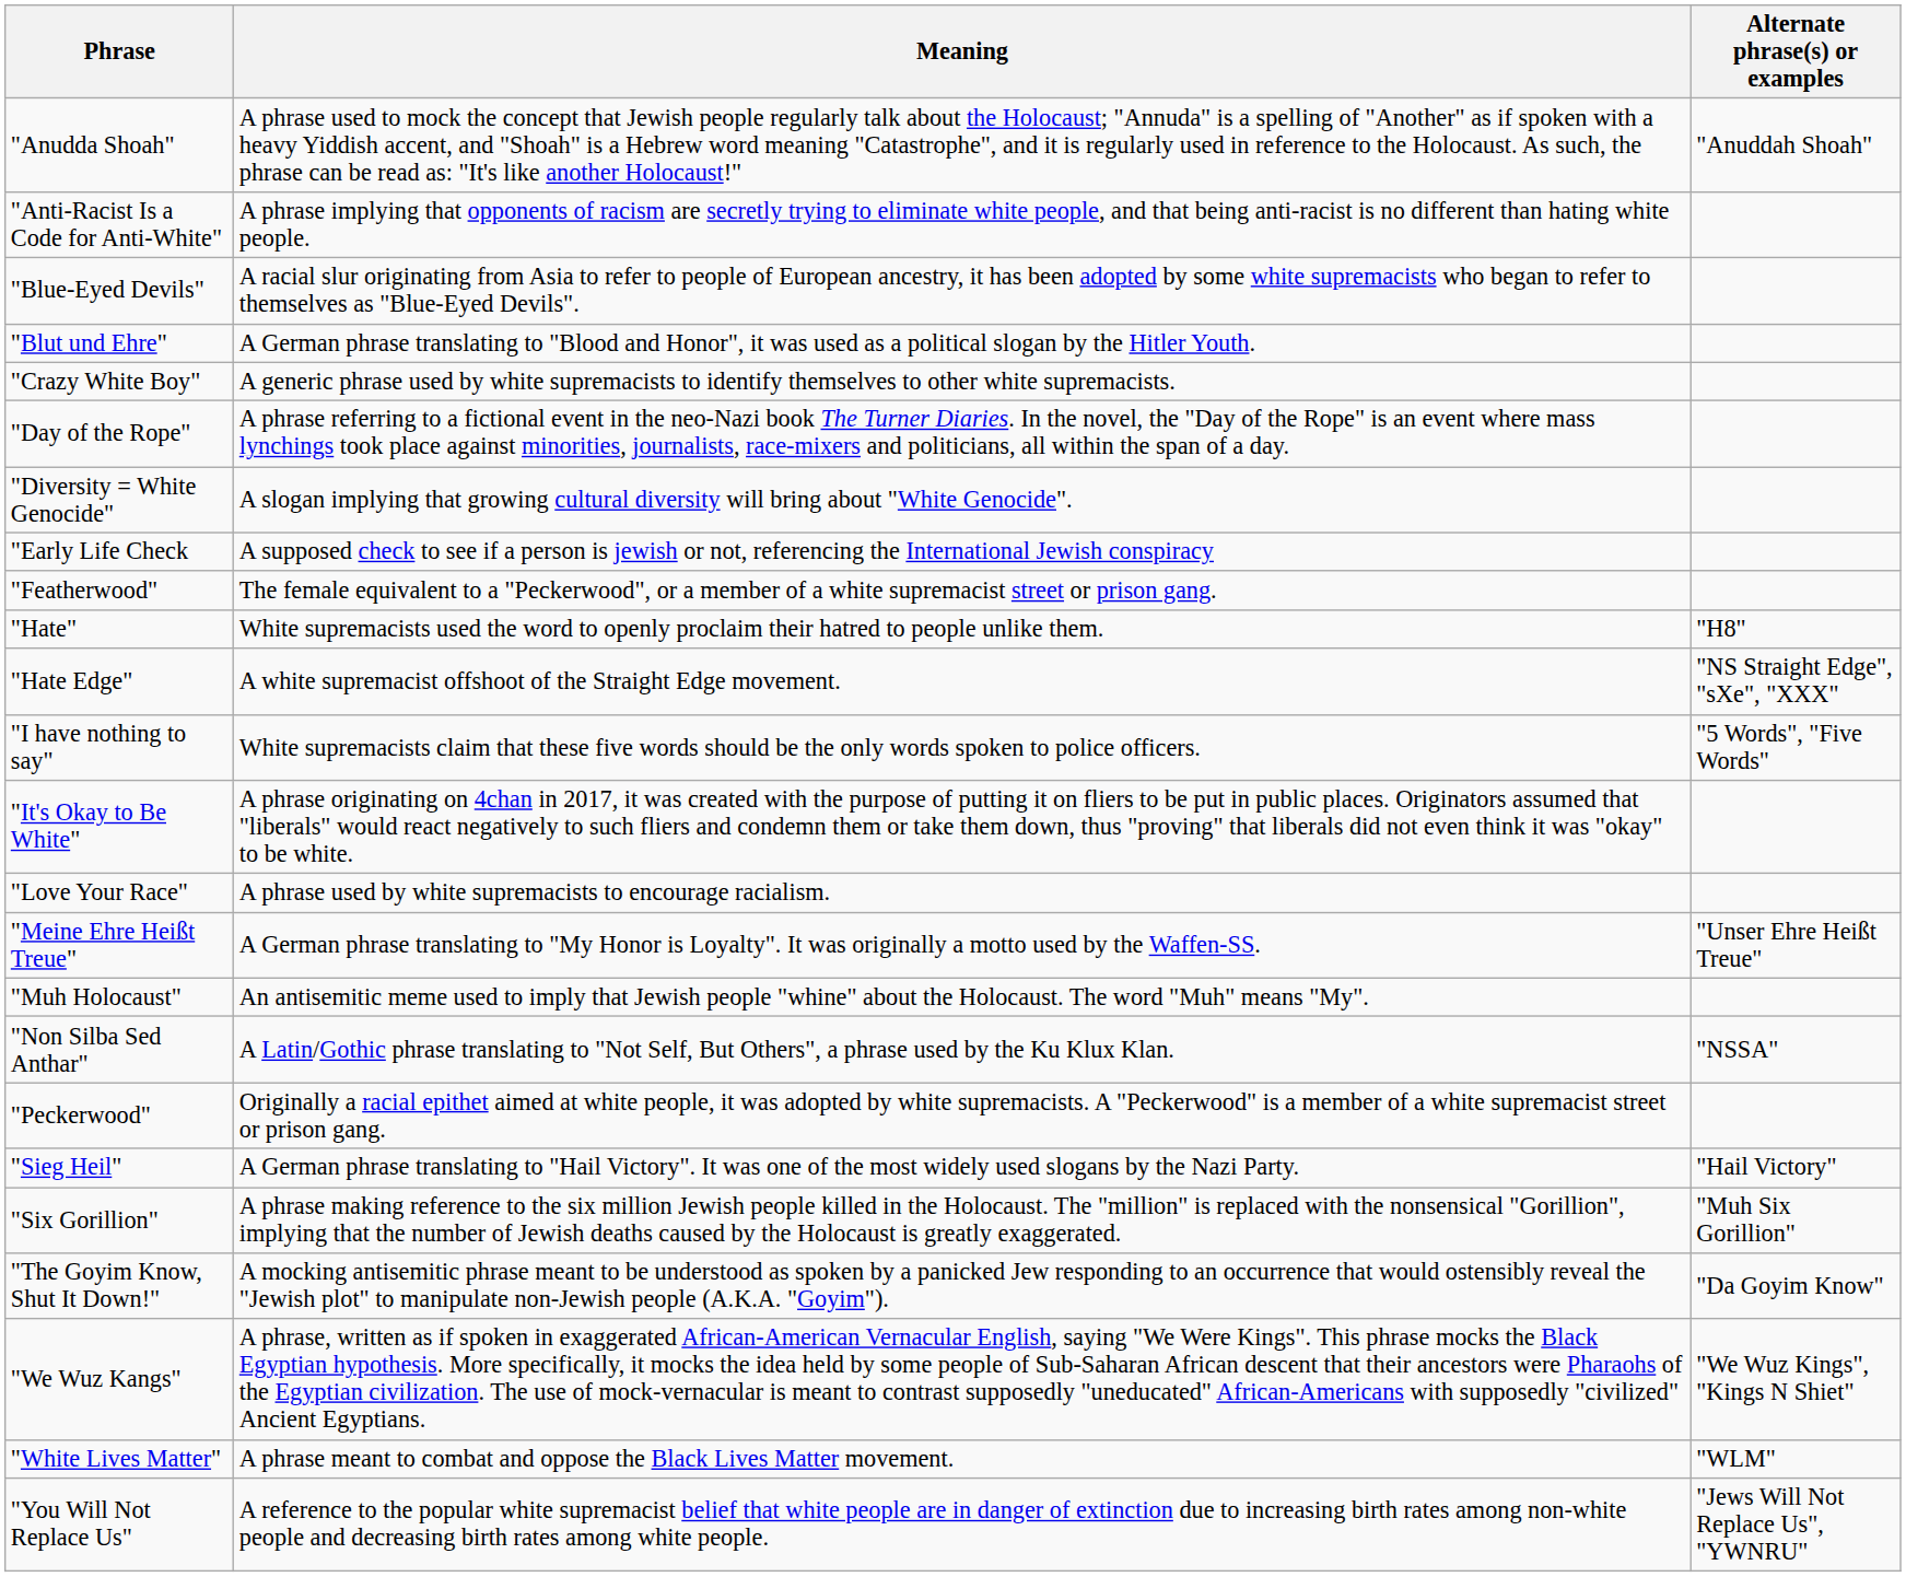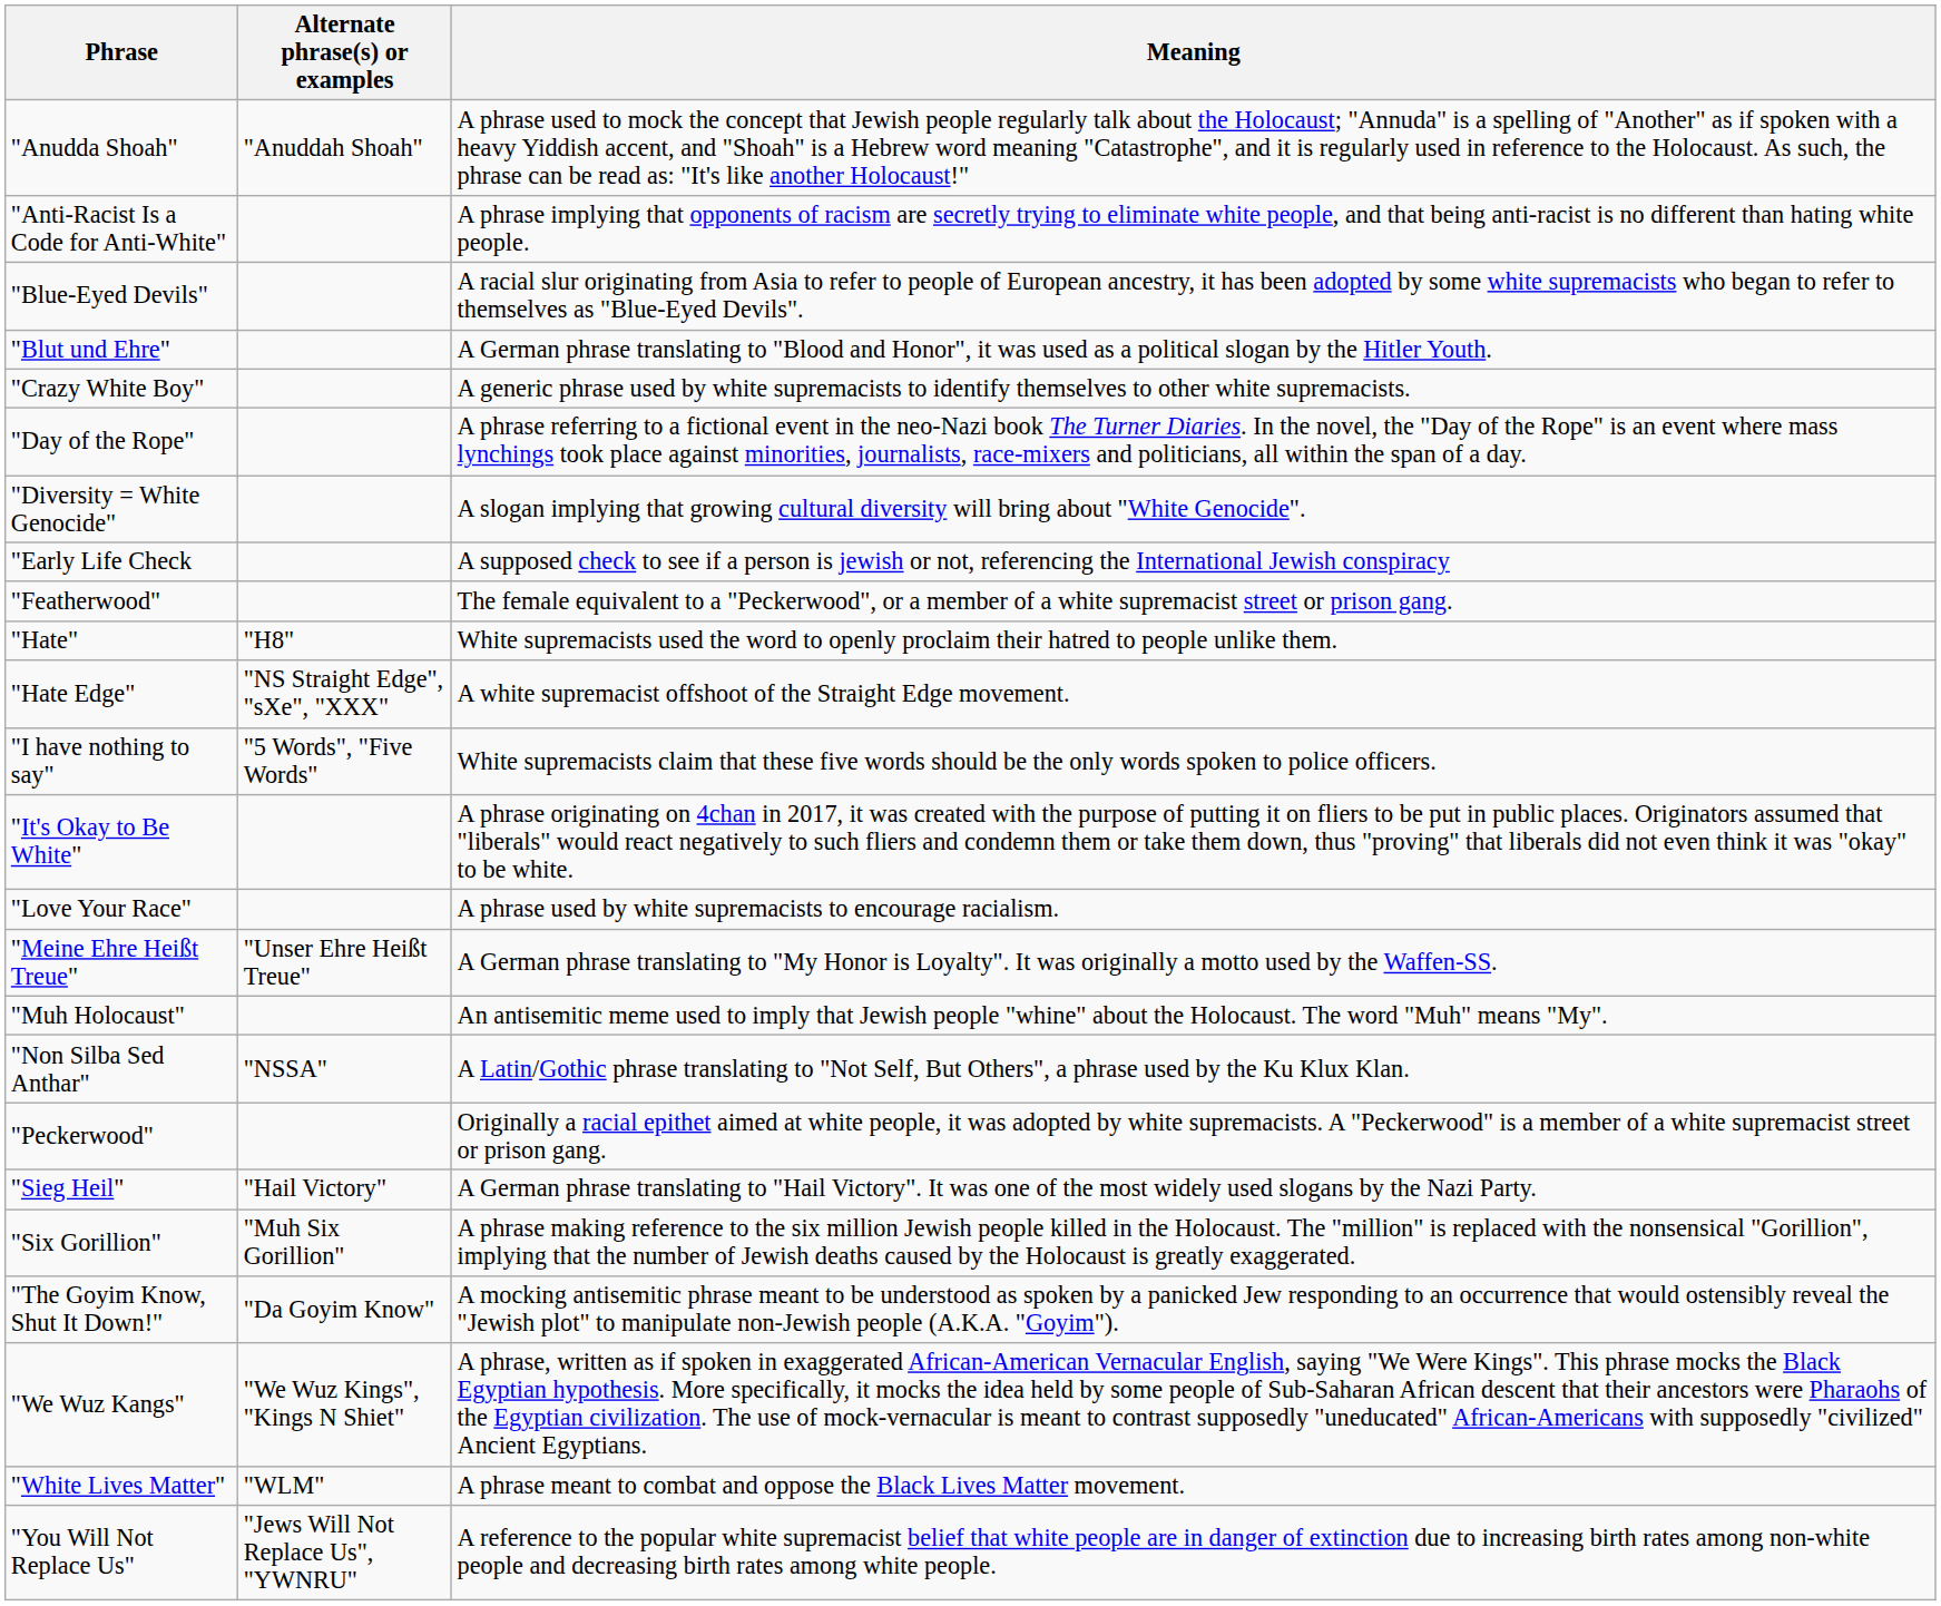 <table class="wikitable sortable sticky-header">
 <tr>
 <th>Phrase</th>
+<th>Alternate phrase(s) or examples</th>
 <th>Meaning</th>
-<th>Alternate phrase(s) or examples</th>
 </tr>
 <tr>
 <td>"Anudda Shoah"</td>
+<td>"Anuddah Shoah"</td>
 <td>A phrase used to mock the concept that Jewish people regularly talk about <a href='#'>the Holocaust</a>; "Annuda" is a spelling of "Another" as if spoken with a heavy Yiddish accent, and "Shoah" is a Hebrew word meaning "Catastrophe", and it is regularly used in reference to the Holocaust. As such, the phrase can be read as: "It's like <a href='#'>another Holocaust</a>!"</td>
-<td>"Anuddah Shoah"</td>
 </tr>
 <tr>
 <td>"Anti-Racist Is a Code for Anti-White"</td>
+<td></td>
 <td>A phrase implying that <a href='#'>opponents of racism</a> are <a href='#'>secretly trying to eliminate white people</a>, and that being anti-racist is no different than hating white people.</td>
-<td></td>
 </tr>
 <tr>
 <td>"Blue-Eyed Devils"</td>
+<td></td>
 <td>A racial slur originating from Asia to refer to people of European ancestry, it has been <a href='#'>adopted</a> by some <a href='#'>white supremacists</a> who began to refer to themselves as "Blue-Eyed Devils".</td>
-<td></td>
 </tr>
 <tr>
 <td>"<a href='#'>Blut und Ehre</a>"</td>
+<td></td>
 <td>A German phrase translating to "Blood and Honor", it was used as a political slogan by the <a href='#'>Hitler Youth</a>.</td>
-<td></td>
 </tr>
 <tr>
 <td>"Crazy White Boy"</td>
+<td></td>
 <td>A generic phrase used by white supremacists to identify themselves to other white supremacists.</td>
-<td></td>
 </tr>
 <tr>
 <td>"Day of the Rope"</td>
+<td></td>
 <td>A phrase referring to a fictional event in the neo-Nazi book <em><a href='#'>The Turner Diaries</a></em>. In the novel, the "Day of the Rope" is an event where mass <a href='#'>lynchings</a> took place against <a href='#'>minorities</a>, <a href='#'>journalists</a>, <a href='#'>race-mixers</a> and politicians, all within the span of a day.</td>
-<td></td>
 </tr>
 <tr>
 <td>"Diversity = White Genocide"</td>
+<td></td>
 <td>A slogan implying that growing <a href='#'>cultural diversity</a> will bring about "<a href='#'>White Genocide</a>".</td>
-<td></td>
 </tr>
 <tr>
 <td>"Early Life Check</td>
+<td></td>
 <td>A supposed <a href='#'>check</a> to see if a person is <a href='#'>jewish</a> or not, referencing the <a href='#'>International Jewish conspiracy</a></td>
-<td></td>
 </tr>
 <tr>
 <td>"Featherwood"</td>
+<td></td>
 <td>The female equivalent to a "Peckerwood", or a member of a white supremacist <a href='#'>street</a> or <a href='#'>prison gang</a>.</td>
-<td></td>
 </tr>
 <tr>
 <td>"Hate"</td>
+<td>"H8"</td>
 <td>White supremacists used the word to openly proclaim their hatred to people unlike them.</td>
-<td>"H8"</td>
 </tr>
 <tr>
 <td>"Hate Edge"</td>
+<td>"NS Straight Edge", "sXe", "XXX"</td>
 <td>A white supremacist offshoot of the Straight Edge movement.</td>
-<td>"NS Straight Edge", "sXe", "XXX"</td>
 </tr>
 <tr>
 <td>"I have nothing to say"</td>
+<td>"5 Words", "Five Words"</td>
 <td>White supremacists claim that these five words should be the only words spoken to police officers.</td>
-<td>"5 Words", "Five Words"</td>
 </tr>
 <tr>
 <td>"<a href='#'>It's Okay to Be White</a>"</td>
+<td></td>
 <td>A phrase originating on <a href='#'>4chan</a> in 2017, it was created with the purpose of putting it on fliers to be put in public places. Originators assumed that "liberals" would react negatively to such fliers and condemn them or take them down, thus "proving" that liberals did not even think it was "okay" to be white.</td>
-<td></td>
 </tr>
 <tr>
 <td>"Love Your Race"</td>
+<td></td>
 <td>A phrase used by white supremacists to encourage racialism.</td>
-<td></td>
 </tr>
 <tr>
 <td>"<a href='#'>Meine Ehre Heißt Treue</a>"</td>
+<td>"Unser Ehre Heißt Treue"</td>
 <td>A German phrase translating to "My Honor is Loyalty". It was originally a motto used by the <a href='#'>Waffen-SS</a>.</td>
-<td>"Unser Ehre Heißt Treue"</td>
 </tr>
 <tr>
 <td>"Muh Holocaust"</td>
+<td></td>
 <td>An antisemitic meme used to imply that Jewish people "whine" about the Holocaust. The word "Muh" means "My".</td>
-<td></td>
 </tr>
 <tr>
 <td>"Non Silba Sed Anthar"</td>
+<td>"NSSA"</td>
 <td>A <a href='#'>Latin</a>/<a href='#'>Gothic</a> phrase translating to "Not Self, But Others", a phrase used by the Ku Klux Klan.</td>
-<td>"NSSA"</td>
 </tr>
 <tr>
 <td>"Peckerwood"</td>
+<td></td>
 <td>Originally a <a href='#'>racial epithet</a> aimed at white people, it was adopted by white supremacists. A "Peckerwood" is a member of a white supremacist street or prison gang.</td>
-<td></td>
 </tr>
 <tr>
 <td>"<a href='#'>Sieg Heil</a>"</td>
+<td>"Hail Victory"</td>
 <td>A German phrase translating to "Hail Victory". It was one of the most widely used slogans by the Nazi Party.</td>
-<td>"Hail Victory"</td>
 </tr>
 <tr>
 <td>"Six Gorillion"</td>
+<td>"Muh Six Gorillion"</td>
 <td>A phrase making reference to the six million Jewish people killed in the Holocaust. The "million" is replaced with the nonsensical "Gorillion", implying that the number of Jewish deaths caused by the Holocaust is greatly exaggerated.</td>
-<td>"Muh Six Gorillion"</td>
 </tr>
 <tr>
 <td>"The Goyim Know, Shut It Down!"</td>
+<td>"Da Goyim Know"</td>
 <td>A mocking antisemitic phrase meant to be understood as spoken by a panicked Jew responding to an occurrence that would ostensibly reveal the "Jewish plot" to manipulate non-Jewish people (A.K.A. "<a href='#'>Goyim</a>").</td>
-<td>"Da Goyim Know"</td>
 </tr>
 <tr>
 <td>"We Wuz Kangs"</td>
+<td>"We Wuz Kings",<br>"Kings N Shiet"</td>
 <td>A phrase, written as if spoken in exaggerated <a href='#'>African-American Vernacular English</a>, saying "We Were Kings". This phrase mocks the <a href='#'>Black Egyptian hypothesis</a>. More specifically, it mocks the idea held by some people of Sub-Saharan African descent that their ancestors were <a href='#'>Pharaohs</a> of the <a href='#'>Egyptian civilization</a>. The use of mock-vernacular is meant to contrast supposedly "uneducated" <a href='#'>African-Americans</a> with supposedly "civilized" Ancient Egyptians.</td>
-<td>"We Wuz Kings",<br>"Kings N Shiet"</td>
 </tr>
 <tr>
 <td>"<a href='#'>White Lives Matter</a>"</td>
+<td>"WLM"</td>
 <td>A phrase meant to combat and oppose the <a href='#'>Black Lives Matter</a> movement.</td>
-<td>"WLM"</td>
 </tr>
 <tr>
 <td>"You Will Not Replace Us"</td>
+<td>"Jews Will Not Replace Us", "YWNRU"</td>
 <td>A reference to the popular white supremacist <a href='#'>belief that white people are in danger of extinction</a> due to increasing birth rates among non-white people and decreasing birth rates among white people.</td>
-<td>"Jews Will Not Replace Us", "YWNRU"</td>
 </tr>
 </table>
